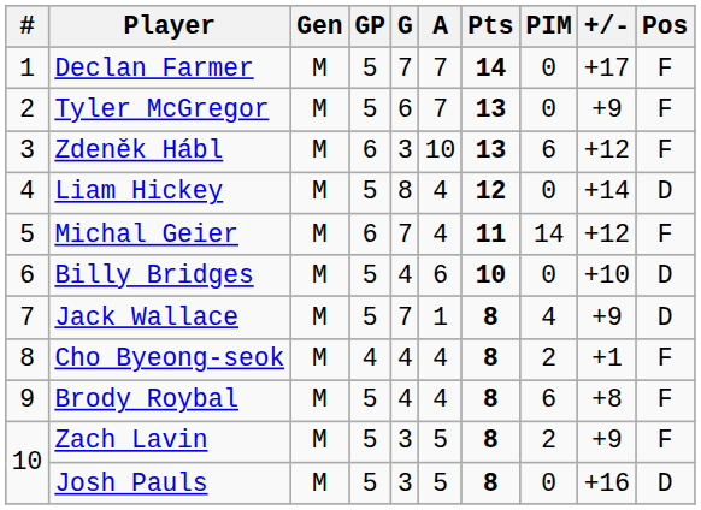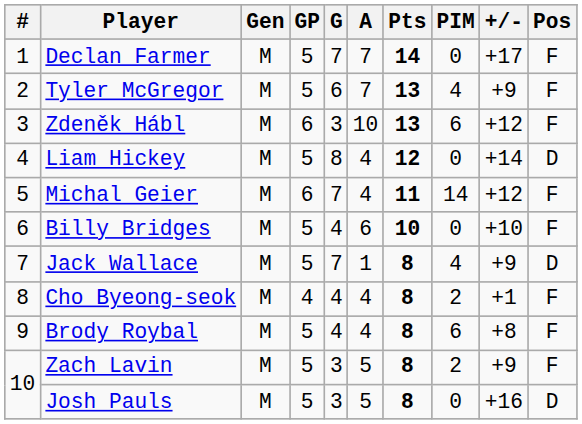 <table class="wikitable" style="text-align:center;">
 <tr>
 <th>#</th>
 <th>Player</th>
 <th>Gen</th>
 <th>GP</th>
 <th>G</th>
 <th>A</th>
 <th>Pts</th>
 <th>PIM</th>
 <th>+/-</th>
 <th>Pos</th>
 </tr>
 <tr>
 <td>1</td>
 <td style="text-align:left;"> <a href='#'>Declan Farmer</a></td>
 <td>M</td>
 <td>5</td>
 <td>7</td>
 <td>7</td>
 <td><strong>14</strong></td>
 <td>0</td>
 <td>+17</td>
 <td>F</td>
 </tr>
 <tr>
 <td>2</td>
 <td style="text-align:left;"> <a href='#'>Tyler McGregor</a></td>
 <td>M</td>
 <td>5</td>
 <td>6</td>
 <td>7</td>
 <td><strong>13</strong></td>
-<td>0</td>
+<td>4</td>
 <td>+9</td>
 <td>F</td>
 </tr>
 <tr>
 <td>3</td>
 <td style="text-align:left;"> <a href='#'>Zdeněk Hábl</a></td>
 <td>M</td>
 <td>6</td>
 <td>3</td>
 <td>10</td>
 <td><strong>13</strong></td>
 <td>6</td>
 <td>+12</td>
 <td>F</td>
 </tr>
 <tr>
 <td>4</td>
 <td style="text-align:left;"> <a href='#'>Liam Hickey</a></td>
 <td>M</td>
 <td>5</td>
 <td>8</td>
 <td>4</td>
 <td><strong>12</strong></td>
 <td>0</td>
 <td>+14</td>
 <td>D</td>
 </tr>
 <tr>
 <td>5</td>
 <td style="text-align:left;"> <a href='#'>Michal Geier</a></td>
 <td>M</td>
 <td>6</td>
 <td>7</td>
 <td>4</td>
 <td><strong>11</strong></td>
 <td>14</td>
 <td>+12</td>
 <td>F</td>
 </tr>
 <tr>
 <td>6</td>
 <td style="text-align:left;"> <a href='#'>Billy Bridges</a></td>
 <td>M</td>
 <td>5</td>
 <td>4</td>
 <td>6</td>
 <td><strong>10</strong></td>
 <td>0</td>
 <td>+10</td>
-<td>D</td>
+<td>F</td>
 </tr>
 <tr>
 <td>7</td>
 <td style="text-align:left;"> <a href='#'>Jack Wallace</a></td>
 <td>M</td>
 <td>5</td>
 <td>7</td>
 <td>1</td>
 <td><strong>8</strong></td>
 <td>4</td>
 <td>+9</td>
 <td>D</td>
 </tr>
 <tr>
 <td>8</td>
 <td style="text-align:left;"> <a href='#'>Cho Byeong-seok</a></td>
 <td>M</td>
 <td>4</td>
 <td>4</td>
 <td>4</td>
 <td><strong>8</strong></td>
 <td>2</td>
 <td>+1</td>
 <td>F</td>
 </tr>
 <tr>
 <td>9</td>
 <td style="text-align:left;"> <a href='#'>Brody Roybal</a></td>
 <td>M</td>
 <td>5</td>
 <td>4</td>
 <td>4</td>
 <td><strong>8</strong></td>
 <td>6</td>
 <td>+8</td>
 <td>F</td>
 </tr>
 <tr>
 <td rowspan=2>10</td>
 <td style="text-align:left;"> <a href='#'>Zach Lavin</a></td>
 <td>M</td>
 <td>5</td>
 <td>3</td>
 <td>5</td>
 <td><strong>8</strong></td>
 <td>2</td>
 <td>+9</td>
 <td>F</td>
 </tr>
 <tr>
 <td style="text-align:left;"> <a href='#'>Josh Pauls</a></td>
 <td>M</td>
 <td>5</td>
 <td>3</td>
 <td>5</td>
 <td><strong>8</strong></td>
 <td>0</td>
 <td>+16</td>
 <td>D</td>
 </tr>
 </table>
